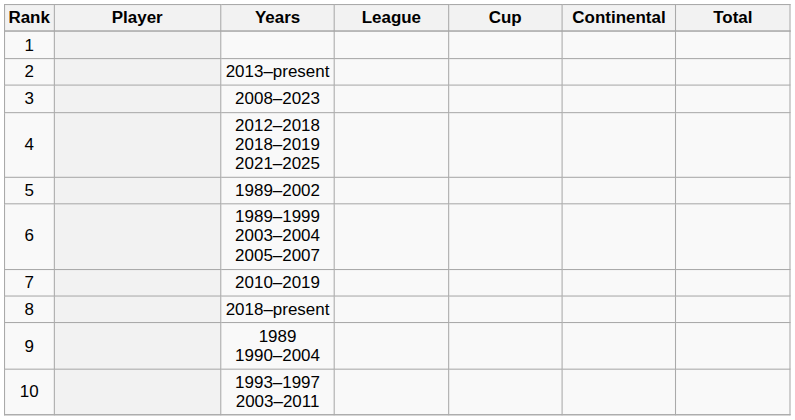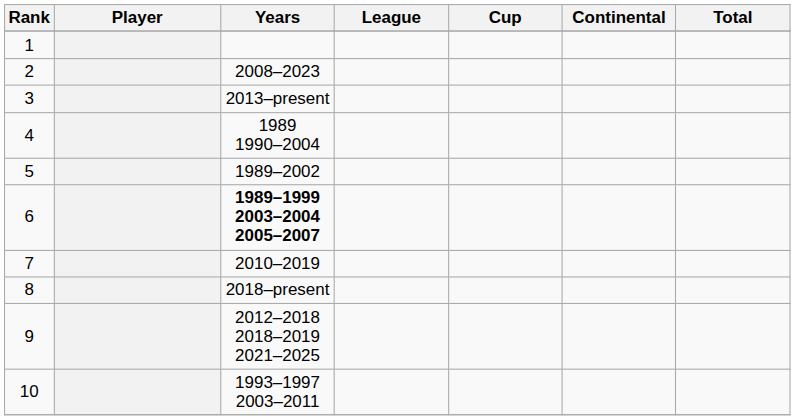 <table class="wikitable plainrowheaders sortable" style="text-align: center;">
 <tr>
 <th scope=col>Rank</th>
 <th scope=col width="150px">Player</th>
 <th scope=col width="100px">Years</th>
 <th scope=col width="100px">League</th>
 <th scope=col width="100px">Cup</th>
 <th scope=col width="100px">Continental</th>
 <th scope=col width="100px">Total</th>
 </tr>
 <tr>
 </tr>
 <tr>
 <td>1</td>
 <th scope=row style="text-align:left;"> </th>
 <td></td>
 <td></td>
 <td></td>
 <td></td>
 <td></td>
 </tr>
 <tr>
 <td>2</td>
 <th scope=row style="text-align:left;"> </th>
-<td>2013–present</td>
+<td>2008–2023</td>
 <td></td>
 <td></td>
 <td></td>
 <td></td>
 </tr>
 <tr>
 <td>3</td>
 <th scope=row style="text-align:left;"> <strong></strong></th>
-<td>2008–2023</td>
+<td>2013–present</td>
 <td></td>
 <td></td>
 <td></td>
 <td></td>
 </tr>
 <tr>
 <td>4</td>
 <th scope=row style="text-align:left;"> </th>
-<td>2012–2018<br>2018–2019<br>2021–2025</td>
+<td>1989<br>1990–2004</td>
 <td></td>
 <td></td>
 <td></td>
 <td></td>
 </tr>
 <tr>
 <td>5</td>
 <th scope=row style="text-align:left;"> </th>
 <td>1989–2002</td>
 <td></td>
 <td></td>
 <td></td>
 <td></td>
 </tr>
 <tr>
 <td>6</td>
 <th scope=row style="text-align:left;"> </th>
-<td>1989–1999<br>2003–2004<br>2005–2007</td>
+<td><strong>1989–1999<br>2003–2004<br>2005–2007</strong></td>
 <td></td>
 <td></td>
 <td></td>
 <td></td>
 </tr>
 <tr>
 <td>7</td>
 <th scope=row style="text-align:left;"> </th>
 <td>2010–2019</td>
 <td></td>
 <td></td>
 <td></td>
 <td></td>
 </tr>
 <tr>
 <td>8</td>
 <th scope=row> <strong></strong></th>
 <td>2018–present</td>
 <td></td>
 <td></td>
 <td></td>
 <td></td>
 </tr>
 <tr>
 <td>9</td>
 <th scope=row style="text-align:left;"> </th>
-<td>1989<br>1990–2004</td>
+<td>2012–2018<br>2018–2019<br>2021–2025</td>
 <td></td>
 <td></td>
 <td></td>
 <td></td>
 </tr>
 <tr>
 <td>10</td>
 <th scope=row style="text-align:left;"> </th>
 <td>1993–1997<br>2003–2011</td>
 <td></td>
 <td></td>
 <td></td>
 <td></td>
 </tr>
 <tr>
 </tr>
 </table>
